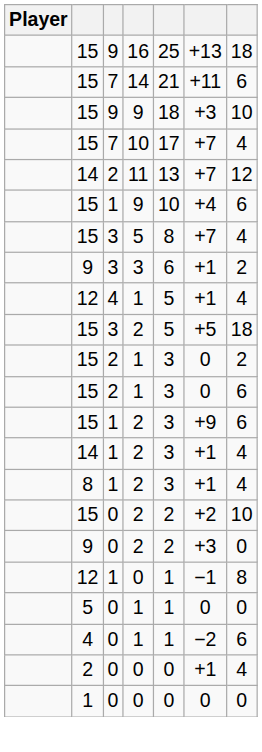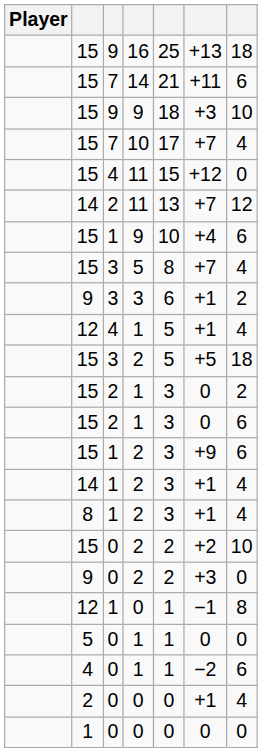 <table class="wikitable sortable" style="text-align:center;">
 <tr>
 <th>Player</th>
 <th></th>
 <th></th>
 <th></th>
 <th></th>
 <th data-sort-type="number"></th>
 <th></th>
 </tr>
 <tr>
 <td></td>
 <td>15</td>
 <td>9</td>
 <td>16</td>
 <td>25</td>
 <td>+13</td>
 <td>18</td>
 </tr>
 <tr>
 <td></td>
 <td>15</td>
 <td>7</td>
 <td>14</td>
 <td>21</td>
 <td>+11</td>
 <td>6</td>
 </tr>
 <tr>
 <td></td>
 <td>15</td>
 <td>9</td>
 <td>9</td>
 <td>18</td>
 <td>+3</td>
 <td>10</td>
 </tr>
 <tr>
 <td></td>
 <td>15</td>
 <td>7</td>
 <td>10</td>
 <td>17</td>
 <td>+7</td>
 <td>4</td>
+</tr>
+<tr>
+<td></td>
+<td>15</td>
+<td>4</td>
+<td>11</td>
+<td>15</td>
+<td>+12</td>
+<td>0</td>
 </tr>
 <tr>
 <td></td>
 <td>14</td>
 <td>2</td>
 <td>11</td>
 <td>13</td>
 <td>+7</td>
 <td>12</td>
 </tr>
 <tr>
 <td></td>
 <td>15</td>
 <td>1</td>
 <td>9</td>
 <td>10</td>
 <td>+4</td>
 <td>6</td>
 </tr>
 <tr>
 <td></td>
 <td>15</td>
 <td>3</td>
 <td>5</td>
 <td>8</td>
 <td>+7</td>
 <td>4</td>
 </tr>
 <tr>
 <td></td>
 <td>9</td>
 <td>3</td>
 <td>3</td>
 <td>6</td>
 <td>+1</td>
 <td>2</td>
 </tr>
 <tr>
 <td></td>
 <td>12</td>
 <td>4</td>
 <td>1</td>
 <td>5</td>
 <td>+1</td>
 <td>4</td>
 </tr>
 <tr>
 <td></td>
 <td>15</td>
 <td>3</td>
 <td>2</td>
 <td>5</td>
 <td>+5</td>
 <td>18</td>
 </tr>
 <tr>
 <td></td>
 <td>15</td>
 <td>2</td>
 <td>1</td>
 <td>3</td>
 <td>0</td>
 <td>2</td>
 </tr>
 <tr>
 <td></td>
 <td>15</td>
 <td>2</td>
 <td>1</td>
 <td>3</td>
 <td>0</td>
 <td>6</td>
 </tr>
 <tr>
 <td></td>
 <td>15</td>
 <td>1</td>
 <td>2</td>
 <td>3</td>
 <td>+9</td>
 <td>6</td>
 </tr>
 <tr>
 <td></td>
 <td>14</td>
 <td>1</td>
 <td>2</td>
 <td>3</td>
 <td>+1</td>
 <td>4</td>
 </tr>
 <tr>
 <td></td>
 <td>8</td>
 <td>1</td>
 <td>2</td>
 <td>3</td>
 <td>+1</td>
 <td>4</td>
 </tr>
 <tr>
 <td></td>
 <td>15</td>
 <td>0</td>
 <td>2</td>
 <td>2</td>
 <td>+2</td>
 <td>10</td>
 </tr>
 <tr>
 <td></td>
 <td>9</td>
 <td>0</td>
 <td>2</td>
 <td>2</td>
 <td>+3</td>
 <td>0</td>
 </tr>
 <tr>
 <td></td>
 <td>12</td>
 <td>1</td>
 <td>0</td>
 <td>1</td>
 <td>−1</td>
 <td>8</td>
 </tr>
 <tr>
 <td></td>
 <td>5</td>
 <td>0</td>
 <td>1</td>
 <td>1</td>
 <td>0</td>
 <td>0</td>
 </tr>
 <tr>
 <td></td>
 <td>4</td>
 <td>0</td>
 <td>1</td>
 <td>1</td>
 <td>−2</td>
 <td>6</td>
 </tr>
 <tr>
 <td></td>
 <td>2</td>
 <td>0</td>
 <td>0</td>
 <td>0</td>
 <td>+1</td>
 <td>4</td>
 </tr>
 <tr>
 <td></td>
 <td>1</td>
 <td>0</td>
 <td>0</td>
 <td>0</td>
 <td>0</td>
 <td>0</td>
 </tr>
 </table>
